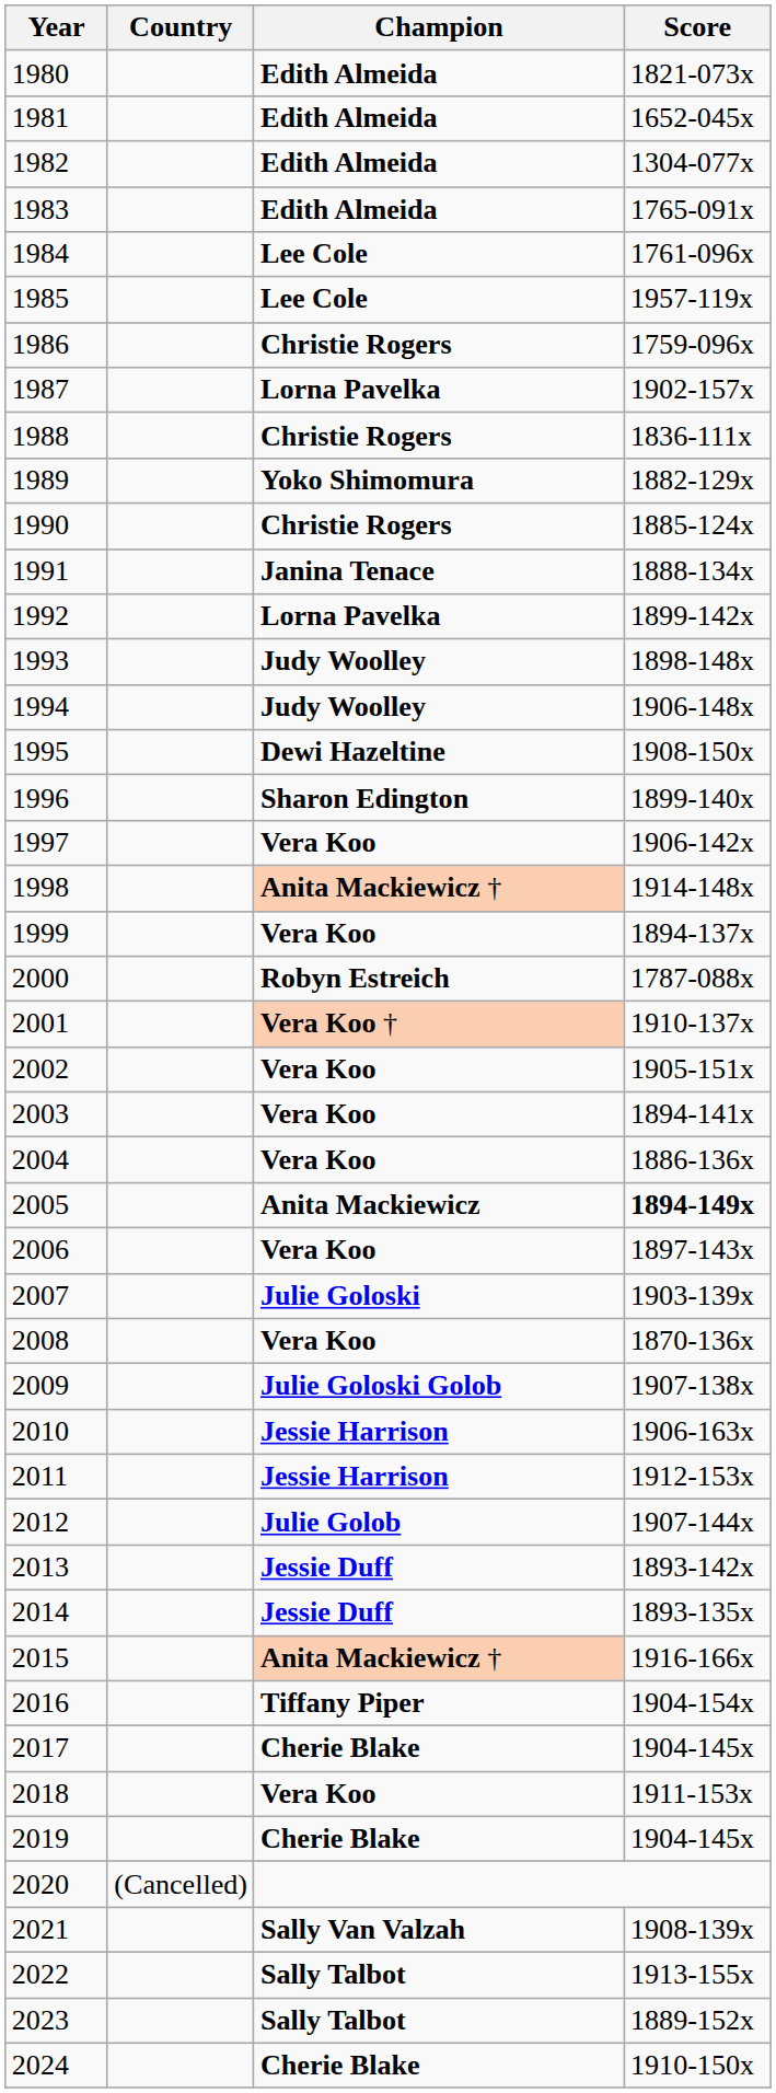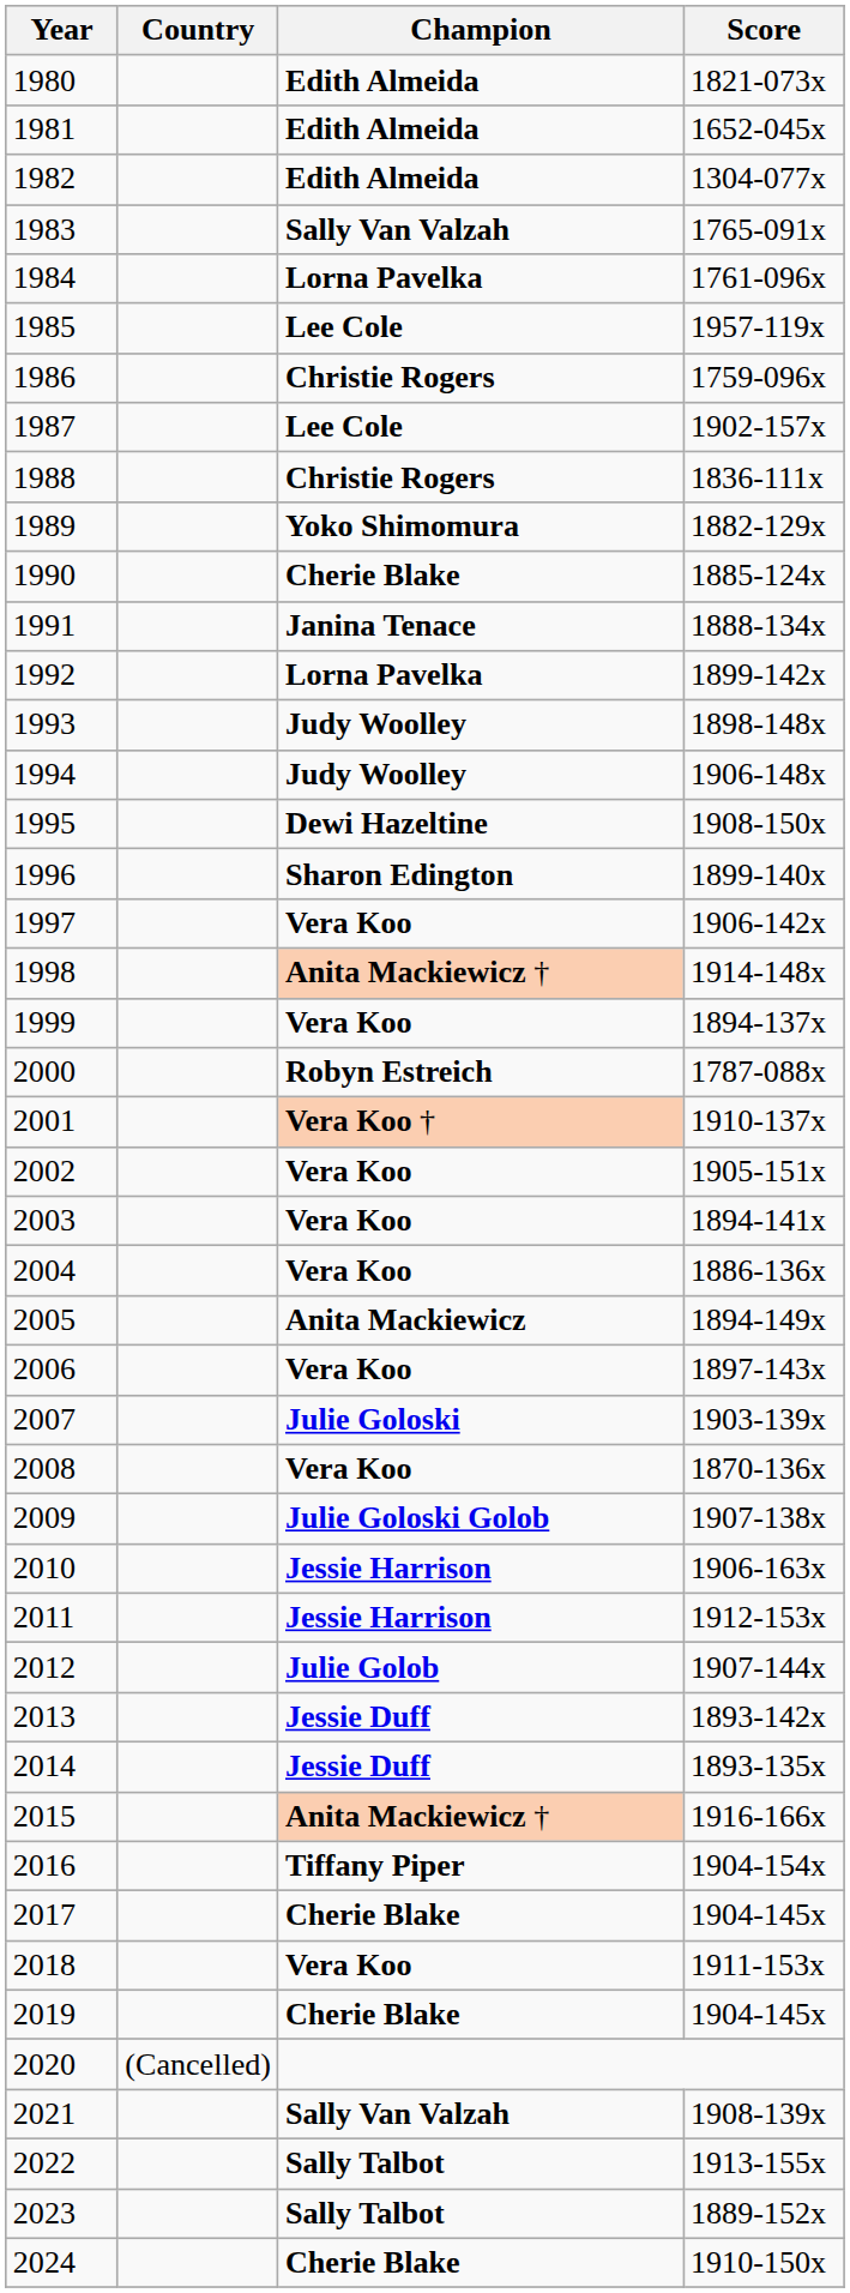 <table class="wikitable sortable">
 <tr>
 <th width="50">Year</th>
 <th>Country</th>
 <th width="200">Champion</th>
 <th width="75">Score</th>
 </tr>
 <tr>
 <td>1980</td>
 <td></td>
 <td><strong>Edith Almeida</strong></td>
 <td>1821-073x</td>
 </tr>
 <tr>
 <td>1981</td>
 <td></td>
 <td><strong>Edith Almeida</strong></td>
 <td>1652-045x</td>
 </tr>
 <tr>
 <td>1982</td>
 <td></td>
 <td><strong>Edith Almeida</strong></td>
 <td>1304-077x</td>
 </tr>
 <tr>
 <td>1983</td>
 <td></td>
-<td><strong>Edith Almeida</strong></td>
+<td><strong>Sally Van Valzah</strong></td>
 <td>1765-091x</td>
 </tr>
 <tr>
 <td>1984</td>
 <td></td>
-<td><strong>Lee Cole</strong></td>
+<td><strong>Lorna Pavelka</strong></td>
 <td>1761-096x</td>
 </tr>
 <tr>
 <td>1985</td>
 <td></td>
 <td><strong>Lee Cole</strong></td>
 <td>1957-119x</td>
 </tr>
 <tr>
 <td>1986</td>
 <td></td>
 <td><strong>Christie Rogers</strong></td>
 <td>1759-096x</td>
 </tr>
 <tr>
 <td>1987</td>
 <td></td>
-<td><strong>Lorna Pavelka</strong></td>
+<td><strong>Lee Cole</strong></td>
 <td>1902-157x</td>
 </tr>
 <tr>
 <td>1988</td>
 <td></td>
 <td><strong>Christie Rogers</strong></td>
 <td>1836-111x</td>
 </tr>
 <tr>
 <td>1989</td>
 <td></td>
 <td><strong>Yoko Shimomura</strong></td>
 <td>1882-129x</td>
 </tr>
 <tr>
 <td>1990</td>
 <td></td>
-<td><strong>Christie Rogers</strong></td>
+<td><strong>Cherie Blake</strong></td>
 <td>1885-124x</td>
 </tr>
 <tr>
 <td>1991</td>
 <td></td>
 <td><strong>Janina Tenace</strong></td>
 <td>1888-134x</td>
 </tr>
 <tr>
 <td>1992</td>
 <td></td>
 <td><strong>Lorna Pavelka</strong></td>
 <td>1899-142x</td>
 </tr>
 <tr>
 <td>1993</td>
 <td></td>
 <td><strong>Judy Woolley</strong></td>
 <td>1898-148x</td>
 </tr>
 <tr>
 <td>1994</td>
 <td></td>
 <td><strong>Judy Woolley</strong></td>
 <td>1906-148x</td>
 </tr>
 <tr>
 <td>1995</td>
 <td></td>
 <td><strong>Dewi Hazeltine</strong></td>
 <td>1908-150x</td>
 </tr>
 <tr>
 <td>1996</td>
 <td></td>
 <td><strong>Sharon Edington</strong></td>
 <td>1899-140x</td>
 </tr>
 <tr>
 <td>1997</td>
 <td></td>
 <td><strong>Vera Koo</strong></td>
 <td>1906-142x</td>
 </tr>
 <tr>
 <td>1998</td>
 <td></td>
 <td bgcolor=FBCEB1><strong>Anita Mackiewicz</strong> †</td>
 <td>1914-148x</td>
 </tr>
 <tr>
 <td>1999</td>
 <td></td>
 <td><strong>Vera Koo</strong></td>
 <td>1894-137x</td>
 </tr>
 <tr>
 <td>2000</td>
 <td></td>
 <td><strong>Robyn Estreich</strong></td>
 <td>1787-088x</td>
 </tr>
 <tr>
 <td>2001</td>
 <td></td>
 <td bgcolor=FBCEB1><strong>Vera Koo</strong> †</td>
 <td>1910-137x</td>
 </tr>
 <tr>
 <td>2002</td>
 <td></td>
 <td><strong>Vera Koo</strong></td>
 <td>1905-151x</td>
 </tr>
 <tr>
 <td>2003</td>
 <td></td>
 <td><strong>Vera Koo</strong></td>
 <td>1894-141x</td>
 </tr>
 <tr>
 <td>2004</td>
 <td></td>
 <td><strong>Vera Koo</strong></td>
 <td>1886-136x</td>
 </tr>
 <tr>
 <td>2005</td>
 <td></td>
 <td><strong>Anita Mackiewicz</strong></td>
-<td><strong>1894-149x</strong></td>
+<td>1894-149x</td>
 </tr>
 <tr>
 <td>2006</td>
 <td></td>
 <td><strong>Vera Koo</strong></td>
 <td>1897-143x</td>
 </tr>
 <tr>
 <td>2007</td>
 <td></td>
 <td><strong><a href='#'>Julie Goloski</a></strong></td>
 <td>1903-139x</td>
 </tr>
 <tr>
 <td>2008</td>
 <td></td>
 <td><strong>Vera Koo</strong></td>
 <td>1870-136x</td>
 </tr>
 <tr>
 <td>2009</td>
 <td></td>
 <td><strong><a href='#'>Julie Goloski Golob</a></strong></td>
 <td>1907-138x</td>
 </tr>
 <tr>
 <td>2010</td>
 <td></td>
 <td><strong><a href='#'>Jessie Harrison</a></strong></td>
 <td>1906-163x</td>
 </tr>
 <tr>
 <td>2011</td>
 <td></td>
 <td><strong><a href='#'>Jessie Harrison</a></strong></td>
 <td>1912-153x</td>
 </tr>
 <tr>
 <td>2012</td>
 <td></td>
 <td><strong><a href='#'>Julie Golob</a></strong></td>
 <td>1907-144x</td>
 </tr>
 <tr>
 <td>2013</td>
 <td></td>
 <td><strong><a href='#'>Jessie Duff</a></strong></td>
 <td>1893-142x</td>
 </tr>
 <tr>
 <td>2014</td>
 <td></td>
 <td><strong><a href='#'>Jessie Duff</a></strong></td>
 <td>1893-135x</td>
 </tr>
 <tr>
 <td>2015</td>
 <td></td>
 <td bgcolor=FBCEB1><strong>Anita Mackiewicz</strong> †</td>
 <td>1916-166x</td>
 </tr>
 <tr>
 <td>2016</td>
 <td></td>
 <td><strong>Tiffany Piper</strong></td>
 <td>1904-154x</td>
 </tr>
 <tr>
 <td>2017</td>
 <td></td>
 <td><strong>Cherie Blake</strong></td>
 <td>1904-145x</td>
 </tr>
 <tr>
 <td>2018</td>
 <td></td>
 <td><strong>Vera Koo</strong></td>
 <td>1911-153x</td>
 </tr>
 <tr>
 <td>2019</td>
 <td></td>
 <td><strong>Cherie Blake</strong></td>
 <td>1904-145x</td>
 </tr>
 <tr>
 <td>2020</td>
 <td>(Cancelled)</td>
 </tr>
 <tr>
 <td>2021</td>
 <td></td>
 <td><strong>Sally Van Valzah</strong></td>
 <td>1908-139x</td>
 </tr>
 <tr>
 <td>2022</td>
 <td></td>
 <td><strong>Sally Talbot</strong></td>
 <td>1913-155x</td>
 </tr>
 <tr>
 <td>2023</td>
 <td></td>
 <td><strong>Sally Talbot</strong></td>
 <td>1889-152x</td>
 </tr>
 <tr>
 <td>2024</td>
 <td></td>
 <td><strong>Cherie Blake</strong></td>
 <td>1910-150x</td>
 </tr>
 </table>
